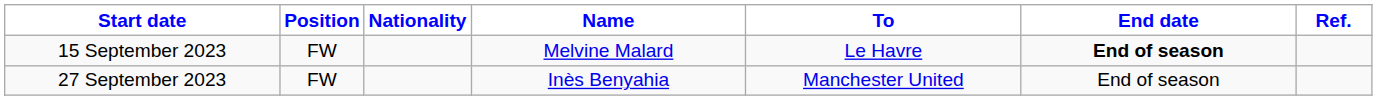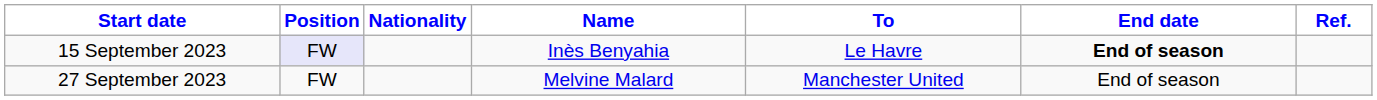 <table class="wikitable" style="text-align:center; font-size:90%; ">
 <tr>
 <th style="background:#FFFFFF; color:blue; width:200px;">Start date</th>
 <th style="background:#FFFFFF; color:blue; width:50px;">Position</th>
 <th style="background:#FFFFFF; color:blue; width:50px;">Nationality</th>
 <th style="background:#FFFFFF; color:blue; width:200px;">Name</th>
 <th style="background:#FFFFFF; color:blue; width:200px;">To</th>
 <th style="background:#FFFFFF; color:blue; width:200px;">End date</th>
 <th style="background:#FFFFFF; color:blue; width:50px;">Ref.</th>
 </tr>
 <tr>
 <td>15 September 2023</td>
-<td>FW</td>
+<td style="background: lavender;">FW</td>
 <td></td>
-<td><a href='#'>Melvine Malard</a></td>
+<td><a href='#'>Inès Benyahia</a></td>
 <td><a href='#'>Le Havre</a></td>
 <td><strong>End of season</strong></td>
 <td></td>
 </tr>
 <tr>
 <td>27 September 2023</td>
 <td>FW</td>
 <td></td>
-<td><a href='#'>Inès Benyahia</a></td>
+<td><a href='#'>Melvine Malard</a></td>
 <td><a href='#'>Manchester United</a></td>
 <td>End of season</td>
 <td></td>
 </tr>
 </table>
